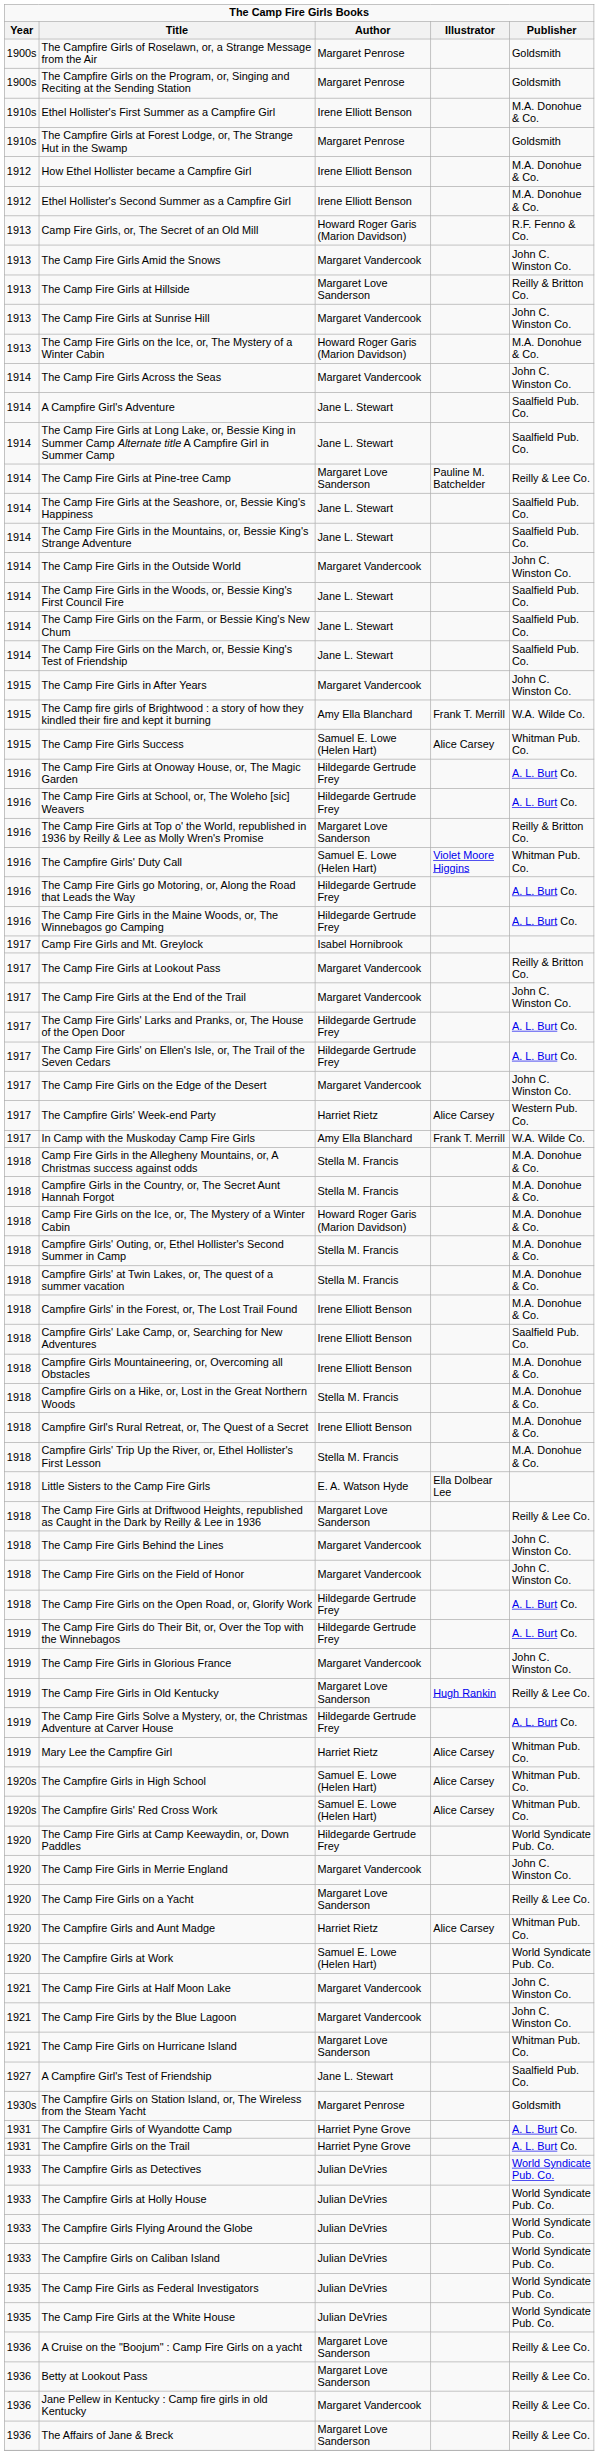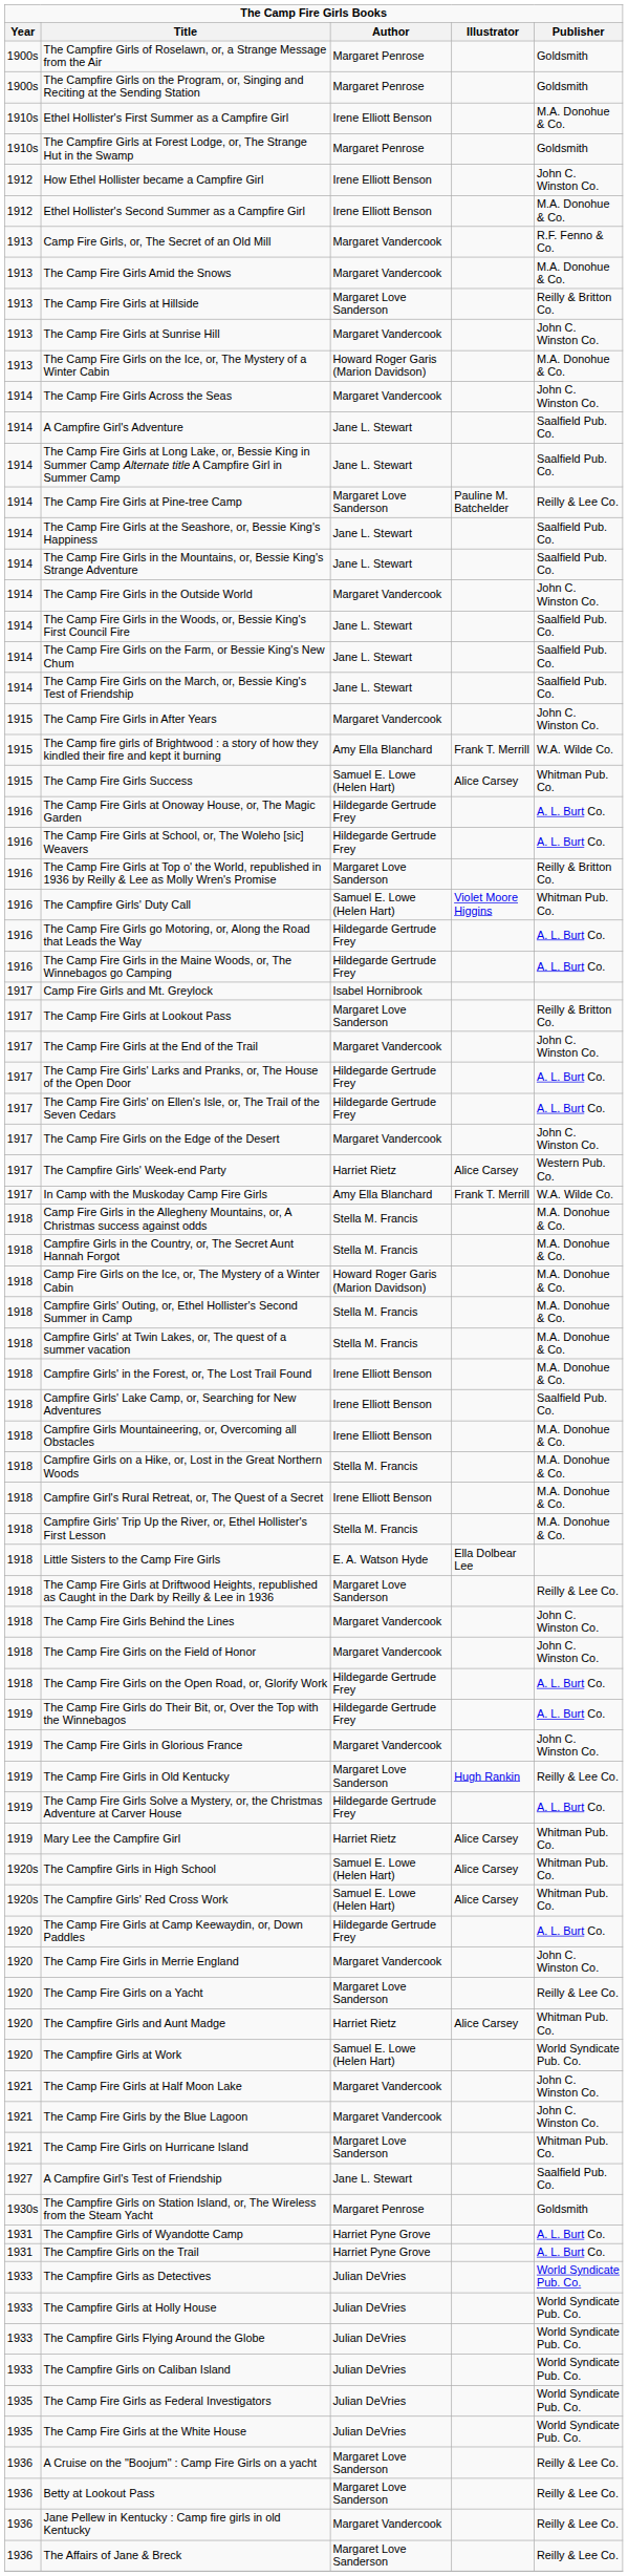 <table class="wikitable">
 <tr>
 <td colspan="5" align="center"><strong>The Camp Fire Girls Books</strong></td>
 </tr>
 <tr>
 <th>Year</th>
 <th>Title</th>
 <th>Author</th>
 <th>Illustrator</th>
 <th>Publisher</th>
 </tr>
 <tr>
 <td>1900s</td>
 <td>The Campfire Girls of Roselawn, or, a Strange Message from the Air</td>
 <td>Margaret Penrose</td>
 <td></td>
 <td>Goldsmith</td>
 </tr>
 <tr>
 <td>1900s</td>
 <td>The Campfire Girls on the Program, or, Singing and Reciting at the Sending Station</td>
 <td>Margaret Penrose</td>
 <td></td>
 <td>Goldsmith</td>
 </tr>
 <tr>
 <td>1910s</td>
 <td>Ethel Hollister's First Summer as a Campfire Girl</td>
 <td>Irene Elliott Benson</td>
 <td></td>
 <td>M.A. Donohue & Co.</td>
 </tr>
 <tr>
 <td>1910s</td>
 <td>The Campfire Girls at Forest Lodge, or, The Strange Hut in the Swamp</td>
 <td>Margaret Penrose</td>
 <td></td>
 <td>Goldsmith</td>
 </tr>
 <tr>
 <td>1912</td>
 <td>How Ethel Hollister became a Campfire Girl</td>
 <td>Irene Elliott Benson</td>
 <td></td>
-<td>M.A. Donohue & Co.</td>
+<td>John C. Winston Co.</td>
 </tr>
 <tr>
 <td>1912</td>
 <td>Ethel Hollister's Second Summer as a Campfire Girl</td>
 <td>Irene Elliott Benson</td>
 <td></td>
 <td>M.A. Donohue & Co.</td>
 </tr>
 <tr>
 <td>1913</td>
 <td>Camp Fire Girls, or, The Secret of an Old Mill</td>
-<td>Howard Roger Garis (Marion Davidson)</td>
+<td>Margaret Vandercook</td>
 <td></td>
 <td>R.F. Fenno & Co.</td>
 </tr>
 <tr>
 <td>1913</td>
 <td>The Camp Fire Girls Amid the Snows</td>
 <td>Margaret Vandercook</td>
 <td></td>
-<td>John C. Winston Co.</td>
+<td>M.A. Donohue & Co.</td>
 </tr>
 <tr>
 <td>1913</td>
 <td>The Camp Fire Girls at Hillside</td>
 <td>Margaret Love Sanderson</td>
 <td></td>
 <td>Reilly & Britton Co.</td>
 </tr>
 <tr>
 <td>1913</td>
 <td>The Camp Fire Girls at Sunrise Hill</td>
 <td>Margaret Vandercook</td>
 <td></td>
 <td>John C. Winston Co.</td>
 </tr>
 <tr>
 <td>1913</td>
 <td>The Camp Fire Girls on the Ice, or, The Mystery of a Winter Cabin</td>
 <td>Howard Roger Garis (Marion Davidson)</td>
 <td></td>
 <td>M.A. Donohue & Co.</td>
 </tr>
 <tr>
 <td>1914</td>
 <td>The Camp Fire Girls Across the Seas</td>
 <td>Margaret Vandercook</td>
 <td></td>
 <td>John C. Winston Co.</td>
 </tr>
 <tr>
 <td>1914</td>
 <td>A Campfire Girl's Adventure</td>
 <td>Jane L. Stewart</td>
 <td></td>
 <td>Saalfield Pub. Co.</td>
 </tr>
 <tr>
 <td>1914</td>
 <td>The Camp Fire Girls at Long Lake, or, Bessie King in Summer Camp <em>Alternate title</em> A Campfire Girl in Summer Camp</td>
 <td>Jane L. Stewart</td>
 <td></td>
 <td>Saalfield Pub. Co.</td>
 </tr>
 <tr>
 <td>1914</td>
 <td>The Camp Fire Girls at Pine-tree Camp</td>
 <td>Margaret Love Sanderson</td>
 <td>Pauline M. Batchelder</td>
 <td>Reilly & Lee Co.</td>
 </tr>
 <tr>
 <td>1914</td>
 <td>The Camp Fire Girls at the Seashore, or, Bessie King's Happiness</td>
 <td>Jane L. Stewart</td>
 <td></td>
 <td>Saalfield Pub. Co.</td>
 </tr>
 <tr>
 <td>1914</td>
 <td>The Camp Fire Girls in the Mountains, or, Bessie King's Strange Adventure</td>
 <td>Jane L. Stewart</td>
 <td></td>
 <td>Saalfield Pub. Co.</td>
 </tr>
 <tr>
 <td>1914</td>
 <td>The Camp Fire Girls in the Outside World</td>
 <td>Margaret Vandercook</td>
 <td></td>
 <td>John C. Winston Co.</td>
 </tr>
 <tr>
 <td>1914</td>
 <td>The Camp Fire Girls in the Woods, or, Bessie King's First Council Fire</td>
 <td>Jane L. Stewart</td>
 <td></td>
 <td>Saalfield Pub. Co.</td>
 </tr>
 <tr>
 <td>1914</td>
 <td>The Camp Fire Girls on the Farm, or Bessie King's New Chum</td>
 <td>Jane L. Stewart</td>
 <td></td>
 <td>Saalfield Pub. Co.</td>
 </tr>
 <tr>
 <td>1914</td>
 <td>The Camp Fire Girls on the March, or, Bessie King's Test of Friendship</td>
 <td>Jane L. Stewart</td>
 <td></td>
 <td>Saalfield Pub. Co.</td>
 </tr>
 <tr>
 <td>1915</td>
 <td>The Camp Fire Girls in After Years</td>
 <td>Margaret Vandercook</td>
 <td></td>
 <td>John C. Winston Co.</td>
 </tr>
 <tr>
 <td>1915</td>
 <td>The Camp fire girls of Brightwood : a story of how they kindled their fire and kept it burning</td>
 <td>Amy Ella Blanchard</td>
 <td>Frank T. Merrill</td>
 <td>W.A. Wilde Co.</td>
 </tr>
 <tr>
 <td>1915</td>
 <td>The Camp Fire Girls Success</td>
 <td>Samuel E. Lowe (Helen Hart)</td>
 <td>Alice Carsey</td>
 <td>Whitman Pub. Co.</td>
 </tr>
 <tr>
 <td>1916</td>
 <td>The Camp Fire Girls at Onoway House, or, The Magic Garden</td>
 <td>Hildegarde Gertrude Frey</td>
 <td></td>
 <td><a href='#'>A. L. Burt</a> Co.</td>
 </tr>
 <tr>
 <td>1916</td>
 <td>The Camp Fire Girls at School, or, The Woleho [sic] Weavers</td>
 <td>Hildegarde Gertrude Frey</td>
 <td></td>
 <td><a href='#'>A. L. Burt</a> Co.</td>
 </tr>
 <tr>
 <td>1916</td>
 <td>The Camp Fire Girls at Top o' the World, republished in 1936 by Reilly & Lee as Molly Wren's Promise</td>
 <td>Margaret Love Sanderson</td>
 <td></td>
 <td>Reilly & Britton Co.</td>
 </tr>
 <tr>
 <td>1916</td>
 <td>The Campfire Girls' Duty Call</td>
 <td>Samuel E. Lowe (Helen Hart)</td>
 <td><a href='#'>Violet Moore Higgins</a></td>
 <td>Whitman Pub. Co.</td>
 </tr>
 <tr>
 <td>1916</td>
 <td>The Camp Fire Girls go Motoring, or, Along the Road that Leads the Way</td>
 <td>Hildegarde Gertrude Frey</td>
 <td></td>
 <td><a href='#'>A. L. Burt</a> Co.</td>
 </tr>
 <tr>
 <td>1916</td>
 <td>The Camp Fire Girls in the Maine Woods, or, The Winnebagos go Camping</td>
 <td>Hildegarde Gertrude Frey</td>
 <td></td>
 <td><a href='#'>A. L. Burt</a> Co.</td>
 </tr>
 <tr>
 <td>1917</td>
 <td>Camp Fire Girls and Mt. Greylock</td>
 <td>Isabel Hornibrook</td>
 <td></td>
 <td></td>
 </tr>
 <tr>
 <td>1917</td>
 <td>The Camp Fire Girls at Lookout Pass</td>
-<td>Margaret Vandercook</td>
+<td>Margaret Love Sanderson</td>
 <td></td>
 <td>Reilly & Britton Co.</td>
 </tr>
 <tr>
 <td>1917</td>
 <td>The Camp Fire Girls at the End of the Trail</td>
 <td>Margaret Vandercook</td>
 <td></td>
 <td>John C. Winston Co.</td>
 </tr>
 <tr>
 <td>1917</td>
 <td>The Camp Fire Girls' Larks and Pranks, or, The House of the Open Door</td>
 <td>Hildegarde Gertrude Frey</td>
 <td></td>
 <td><a href='#'>A. L. Burt</a> Co.</td>
 </tr>
 <tr>
 <td>1917</td>
 <td>The Camp Fire Girls' on Ellen's Isle, or, The Trail of the Seven Cedars</td>
 <td>Hildegarde Gertrude Frey</td>
 <td></td>
 <td><a href='#'>A. L. Burt</a> Co.</td>
 </tr>
 <tr>
 <td>1917</td>
 <td>The Camp Fire Girls on the Edge of the Desert</td>
 <td>Margaret Vandercook</td>
 <td></td>
 <td>John C. Winston Co.</td>
 </tr>
 <tr>
 <td>1917</td>
 <td>The Campfire Girls' Week-end Party</td>
 <td>Harriet Rietz</td>
 <td>Alice Carsey</td>
 <td>Western Pub. Co.</td>
 </tr>
 <tr>
 <td>1917</td>
 <td>In Camp with the Muskoday Camp Fire Girls</td>
 <td>Amy Ella Blanchard</td>
 <td>Frank T. Merrill</td>
 <td>W.A. Wilde Co.</td>
 </tr>
 <tr>
 <td>1918</td>
 <td>Camp Fire Girls in the Allegheny Mountains, or, A Christmas success against odds</td>
 <td>Stella M. Francis</td>
 <td></td>
 <td>M.A. Donohue & Co.</td>
 </tr>
 <tr>
 <td>1918</td>
 <td>Campfire Girls in the Country, or, The Secret Aunt Hannah Forgot</td>
 <td>Stella M. Francis</td>
 <td></td>
 <td>M.A. Donohue & Co.</td>
 </tr>
 <tr>
 <td>1918</td>
 <td>Camp Fire Girls on the Ice, or, The Mystery of a Winter Cabin</td>
 <td>Howard Roger Garis (Marion Davidson)</td>
 <td></td>
 <td>M.A. Donohue & Co.</td>
 </tr>
 <tr>
 <td>1918</td>
 <td>Campfire Girls' Outing, or, Ethel Hollister's Second Summer in Camp</td>
 <td>Stella M. Francis</td>
 <td></td>
 <td>M.A. Donohue & Co.</td>
 </tr>
 <tr>
 <td>1918</td>
 <td>Campfire Girls' at Twin Lakes, or, The quest of a summer vacation</td>
 <td>Stella M. Francis</td>
 <td></td>
 <td>M.A. Donohue & Co.</td>
 </tr>
 <tr>
 <td>1918</td>
 <td>Campfire Girls' in the Forest, or, The Lost Trail Found</td>
 <td>Irene Elliott Benson</td>
 <td></td>
 <td>M.A. Donohue & Co.</td>
 </tr>
 <tr>
 <td>1918</td>
 <td>Campfire Girls' Lake Camp, or, Searching for New Adventures</td>
 <td>Irene Elliott Benson</td>
 <td></td>
 <td>Saalfield Pub. Co.</td>
 </tr>
 <tr>
 <td>1918</td>
 <td>Campfire Girls Mountaineering, or, Overcoming all Obstacles</td>
 <td>Irene Elliott Benson</td>
 <td></td>
 <td>M.A. Donohue & Co.</td>
 </tr>
 <tr>
 <td>1918</td>
 <td>Campfire Girls on a Hike, or, Lost in the Great Northern Woods</td>
 <td>Stella M. Francis</td>
 <td></td>
 <td>M.A. Donohue & Co.</td>
 </tr>
 <tr>
 <td>1918</td>
 <td>Campfire Girl's Rural Retreat, or, The Quest of a Secret</td>
 <td>Irene Elliott Benson</td>
 <td></td>
 <td>M.A. Donohue & Co.</td>
 </tr>
 <tr>
 <td>1918</td>
 <td>Campfire Girls' Trip Up the River, or, Ethel Hollister's First Lesson</td>
 <td>Stella M. Francis</td>
 <td></td>
 <td>M.A. Donohue & Co.</td>
 </tr>
 <tr>
 <td>1918</td>
 <td>Little Sisters to the Camp Fire Girls</td>
 <td>E. A. Watson Hyde</td>
 <td>Ella Dolbear Lee</td>
 <td></td>
 </tr>
 <tr>
 <td>1918</td>
 <td>The Camp Fire Girls at Driftwood Heights, republished as Caught in the Dark by Reilly & Lee in 1936</td>
 <td>Margaret Love Sanderson</td>
 <td></td>
 <td>Reilly & Lee Co.</td>
 </tr>
 <tr>
 <td>1918</td>
 <td>The Camp Fire Girls Behind the Lines</td>
 <td>Margaret Vandercook</td>
 <td></td>
 <td>John C. Winston Co.</td>
 </tr>
 <tr>
 <td>1918</td>
 <td>The Camp Fire Girls on the Field of Honor</td>
 <td>Margaret Vandercook</td>
 <td></td>
 <td>John C. Winston Co.</td>
 </tr>
 <tr>
 <td>1918</td>
 <td>The Camp Fire Girls on the Open Road, or, Glorify Work</td>
 <td>Hildegarde Gertrude Frey</td>
 <td></td>
 <td><a href='#'>A. L. Burt</a> Co.</td>
 </tr>
 <tr>
 <td>1919</td>
 <td>The Camp Fire Girls do Their Bit, or, Over the Top with the Winnebagos</td>
 <td>Hildegarde Gertrude Frey</td>
 <td></td>
 <td><a href='#'>A. L. Burt</a> Co.</td>
 </tr>
 <tr>
 <td>1919</td>
 <td>The Camp Fire Girls in Glorious France</td>
 <td>Margaret Vandercook</td>
 <td></td>
 <td>John C. Winston Co.</td>
 </tr>
 <tr>
 <td>1919</td>
 <td>The Camp Fire Girls in Old Kentucky</td>
 <td>Margaret Love Sanderson</td>
 <td><a href='#'>Hugh Rankin</a></td>
 <td>Reilly & Lee Co.</td>
 </tr>
 <tr>
 <td>1919</td>
 <td>The Camp Fire Girls Solve a Mystery, or, the Christmas Adventure at Carver House</td>
 <td>Hildegarde Gertrude Frey</td>
 <td></td>
 <td><a href='#'>A. L. Burt</a> Co.</td>
 </tr>
 <tr>
 <td>1919</td>
 <td>Mary Lee the Campfire Girl</td>
 <td>Harriet Rietz</td>
 <td>Alice Carsey</td>
 <td>Whitman Pub. Co.</td>
 </tr>
 <tr>
 <td>1920s</td>
 <td>The Campfire Girls in High School</td>
 <td>Samuel E. Lowe (Helen Hart)</td>
 <td>Alice Carsey</td>
 <td>Whitman Pub. Co.</td>
 </tr>
 <tr>
 <td>1920s</td>
 <td>The Campfire Girls' Red Cross Work</td>
 <td>Samuel E. Lowe (Helen Hart)</td>
 <td>Alice Carsey</td>
 <td>Whitman Pub. Co.</td>
 </tr>
 <tr>
 <td>1920</td>
 <td>The Camp Fire Girls at Camp Keewaydin, or, Down Paddles</td>
 <td>Hildegarde Gertrude Frey</td>
 <td></td>
-<td>World Syndicate Pub. Co.</td>
+<td><a href='#'>A. L. Burt</a> Co.</td>
 </tr>
 <tr>
 <td>1920</td>
 <td>The Camp Fire Girls in Merrie England</td>
 <td>Margaret Vandercook</td>
 <td></td>
 <td>John C. Winston Co.</td>
 </tr>
 <tr>
 <td>1920</td>
 <td>The Camp Fire Girls on a Yacht</td>
 <td>Margaret Love Sanderson</td>
 <td></td>
 <td>Reilly & Lee Co.</td>
 </tr>
 <tr>
 <td>1920</td>
 <td>The Campfire Girls and Aunt Madge</td>
 <td>Harriet Rietz</td>
 <td>Alice Carsey</td>
 <td>Whitman Pub. Co.</td>
 </tr>
 <tr>
 <td>1920</td>
 <td>The Campfire Girls at Work</td>
 <td>Samuel E. Lowe (Helen Hart)</td>
 <td></td>
 <td>World Syndicate Pub. Co.</td>
 </tr>
 <tr>
 <td>1921</td>
 <td>The Camp Fire Girls at Half Moon Lake</td>
 <td>Margaret Vandercook</td>
 <td></td>
 <td>John C. Winston Co.</td>
 </tr>
 <tr>
 <td>1921</td>
 <td>The Camp Fire Girls by the Blue Lagoon</td>
 <td>Margaret Vandercook</td>
 <td></td>
 <td>John C. Winston Co.</td>
 </tr>
 <tr>
 <td>1921</td>
 <td>The Camp Fire Girls on Hurricane Island</td>
 <td>Margaret Love Sanderson</td>
 <td></td>
 <td>Whitman Pub. Co.</td>
 </tr>
 <tr>
 <td>1927</td>
 <td>A Campfire Girl's Test of Friendship</td>
 <td>Jane L. Stewart</td>
 <td></td>
 <td>Saalfield Pub. Co.</td>
 </tr>
 <tr>
 <td>1930s</td>
 <td>The Campfire Girls on Station Island, or, The Wireless from the Steam Yacht</td>
 <td>Margaret Penrose</td>
 <td></td>
 <td>Goldsmith</td>
 </tr>
 <tr>
 <td>1931</td>
 <td>The Campfire Girls of Wyandotte Camp</td>
 <td>Harriet Pyne Grove</td>
 <td></td>
 <td><a href='#'>A. L. Burt</a> Co.</td>
 </tr>
 <tr>
 <td>1931</td>
 <td>The Campfire Girls on the Trail</td>
 <td>Harriet Pyne Grove</td>
 <td></td>
 <td><a href='#'>A. L. Burt</a> Co.</td>
 </tr>
 <tr>
 <td>1933</td>
 <td>The Campfire Girls as Detectives</td>
 <td>Julian DeVries</td>
 <td></td>
 <td><a href='#'>World Syndicate Pub. Co.</a></td>
 </tr>
 <tr>
 <td>1933</td>
 <td>The Campfire Girls at Holly House</td>
 <td>Julian DeVries</td>
 <td></td>
 <td>World Syndicate Pub. Co.</td>
 </tr>
 <tr>
 <td>1933</td>
 <td>The Campfire Girls Flying Around the Globe</td>
 <td>Julian DeVries</td>
 <td></td>
 <td>World Syndicate Pub. Co.</td>
 </tr>
 <tr>
 <td>1933</td>
 <td>The Campfire Girls on Caliban Island</td>
 <td>Julian DeVries</td>
 <td></td>
 <td>World Syndicate Pub. Co.</td>
 </tr>
 <tr>
 <td>1935</td>
 <td>The Camp Fire Girls as Federal Investigators</td>
 <td>Julian DeVries</td>
 <td></td>
 <td>World Syndicate Pub. Co.</td>
 </tr>
 <tr>
 <td>1935</td>
 <td>The Camp Fire Girls at the White House</td>
 <td>Julian DeVries</td>
 <td></td>
 <td>World Syndicate Pub. Co.</td>
 </tr>
 <tr>
 <td>1936</td>
 <td>A Cruise on the "Boojum" : Camp Fire Girls on a yacht</td>
 <td>Margaret Love Sanderson</td>
 <td></td>
 <td>Reilly & Lee Co.</td>
 </tr>
 <tr>
 <td>1936</td>
 <td>Betty at Lookout Pass</td>
 <td>Margaret Love Sanderson</td>
 <td></td>
 <td>Reilly & Lee Co.</td>
 </tr>
 <tr>
 <td>1936</td>
 <td>Jane Pellew in Kentucky : Camp fire girls in old Kentucky</td>
 <td>Margaret Vandercook</td>
 <td></td>
 <td>Reilly & Lee Co.</td>
 </tr>
 <tr>
 <td>1936</td>
 <td>The Affairs of Jane & Breck</td>
 <td>Margaret Love Sanderson</td>
 <td></td>
 <td>Reilly & Lee Co.</td>
 </tr>
 <tr>
 </tr>
 </table>
